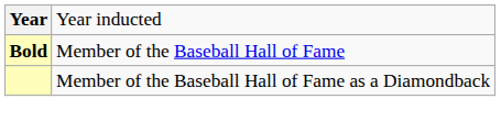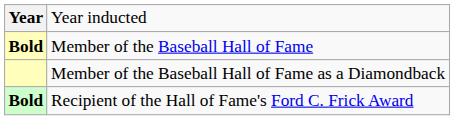 <table class="wikitable">
 <tr>
 <th scope="row">Year</th>
 <td>Year inducted</td>
 </tr>
 <tr>
 <th scope="row" style="background:#ffb;"><strong>Bold</strong></th>
 <td>Member of the <a href='#'>Baseball Hall of Fame</a></td>
 </tr>
 <tr>
 <th scope="row" style="background:#ffb;"></th>
 <td>Member of the Baseball Hall of Fame as a Diamondback</td>
 </tr>
+<tr>
+<th scope="row" style="background:#cfc;"><strong>Bold</strong></th>
+<td>Recipient of the Hall of Fame's <a href='#'>Ford C. Frick Award</a></td>
+</tr>
 </table>
